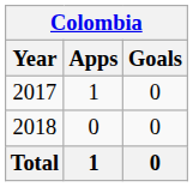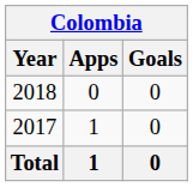 <table class="wikitable" style="text-align:center">
 <tr>
 <th colspan=3><a href='#'>Colombia</a></th>
 </tr>
 <tr>
 <th>Year</th>
 <th>Apps</th>
 <th>Goals</th>
 </tr>
 <tr>
-<td>2017</td>
-<td>1</td>
+<td>2018</td>
+<td>0</td>
 <td>0</td>
 </tr>
 <tr>
-<td>2018</td>
-<td>0</td>
+<td>2017</td>
+<td>1</td>
 <td>0</td>
 </tr>
 <tr>
 <th>Total</th>
 <th>1</th>
 <th>0</th>
 </tr>
 </table>
